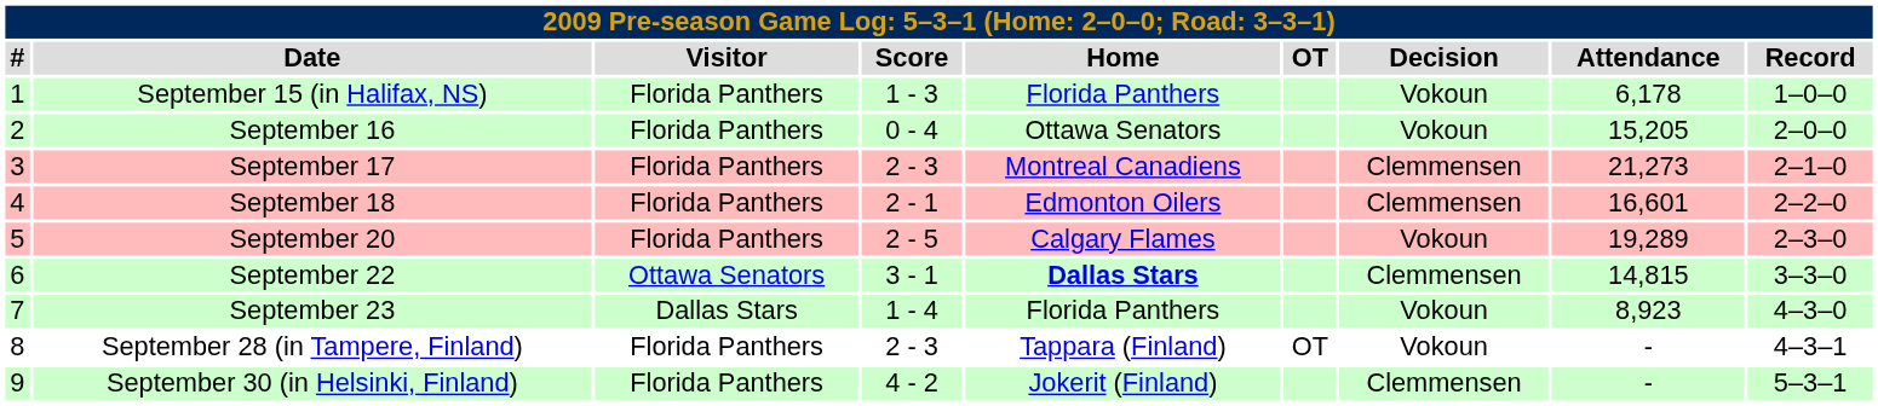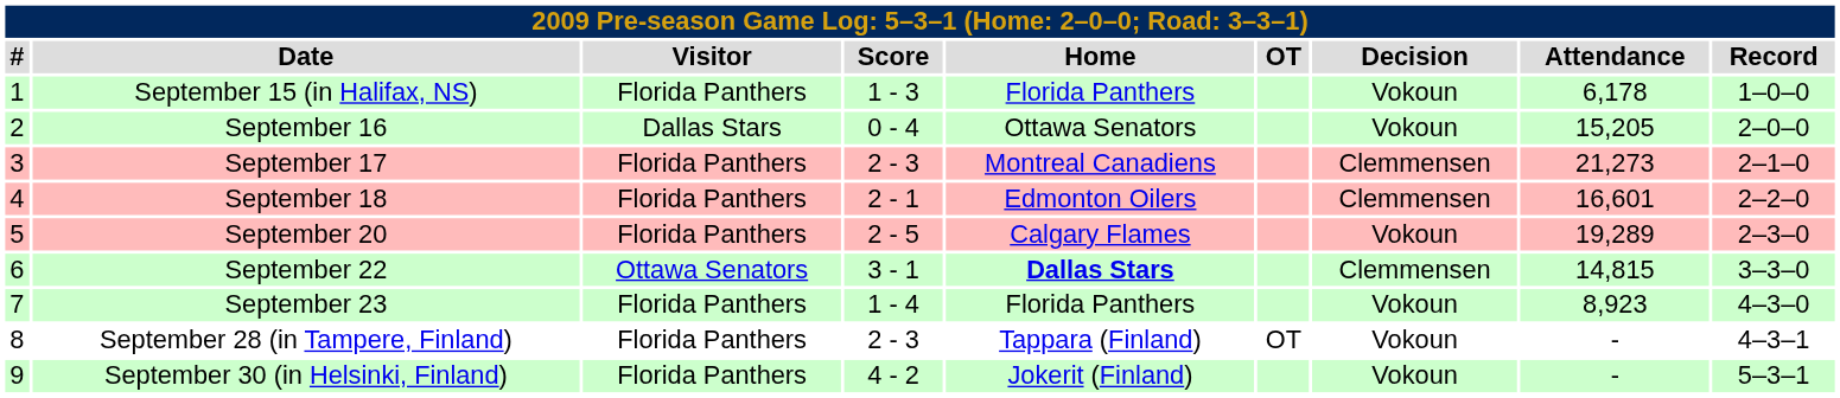 <table class="toccolours collapsible" width=90% style="clear:both; margin:1.5em auto; text-align:center">
 <tr>
 <th colspan=11 style="background:#01285D; color:#D6A10F;">2009 Pre-season Game Log: 5–3–1 (Home: 2–0–0; Road: 3–3–1)</th>
 </tr>
 <tr align="center" bgcolor="#dddddd">
 <td><strong>#</strong></td>
 <td><strong>Date</strong></td>
 <td><strong>Visitor</strong></td>
 <td><strong>Score</strong></td>
 <td><strong>Home</strong></td>
 <td><strong>OT</strong></td>
 <td><strong>Decision</strong></td>
 <td><strong>Attendance</strong></td>
 <td><strong>Record</strong></td>
 </tr>
 <tr align="center" bgcolor="#CCFFCC">
 <td>1</td>
 <td>September 15 (in <a href='#'>Halifax, NS</a>)</td>
 <td>Florida Panthers</td>
 <td>1 - 3</td>
 <td><a href='#'>Florida Panthers</a></td>
 <td></td>
 <td>Vokoun</td>
 <td>6,178</td>
 <td>1–0–0</td>
 </tr>
 <tr align="center" bgcolor="#CCFFCC">
 <td>2</td>
 <td>September 16</td>
-<td>Florida Panthers</td>
+<td>Dallas Stars</td>
 <td>0 - 4</td>
 <td>Ottawa Senators</td>
 <td></td>
 <td>Vokoun</td>
 <td>15,205</td>
 <td>2–0–0</td>
 </tr>
 <tr align="center" bgcolor="#FFBBBB">
 <td>3</td>
 <td>September 17</td>
 <td>Florida Panthers</td>
 <td>2 - 3</td>
 <td><a href='#'>Montreal Canadiens</a></td>
 <td></td>
 <td>Clemmensen</td>
 <td>21,273</td>
 <td>2–1–0</td>
 </tr>
 <tr align="center" bgcolor="#FFBBBB">
 <td>4</td>
 <td>September 18</td>
 <td>Florida Panthers</td>
 <td>2 - 1</td>
 <td><a href='#'>Edmonton Oilers</a></td>
 <td></td>
 <td>Clemmensen</td>
 <td>16,601</td>
 <td>2–2–0</td>
 </tr>
 <tr align="center" bgcolor="#FFBBBB">
 <td>5</td>
 <td>September 20</td>
 <td>Florida Panthers</td>
 <td>2 - 5</td>
 <td><a href='#'>Calgary Flames</a></td>
 <td></td>
 <td>Vokoun</td>
 <td>19,289</td>
 <td>2–3–0</td>
 </tr>
 <tr align="center" bgcolor="#CCFFCC">
 <td>6</td>
 <td>September 22</td>
 <td><a href='#'>Ottawa Senators</a></td>
 <td>3 - 1</td>
 <td><strong><a href='#'>Dallas Stars</a></strong></td>
 <td></td>
 <td>Clemmensen</td>
 <td>14,815</td>
 <td>3–3–0</td>
 </tr>
 <tr align="center" bgcolor="#CCFFCC">
 <td>7</td>
 <td>September 23</td>
-<td>Dallas Stars</td>
+<td>Florida Panthers</td>
 <td>1 - 4</td>
 <td>Florida Panthers</td>
 <td></td>
 <td>Vokoun</td>
 <td>8,923</td>
 <td>4–3–0</td>
 </tr>
 <tr align="center">
 <td>8</td>
 <td>September 28 (in <a href='#'>Tampere, Finland</a>)</td>
 <td>Florida Panthers</td>
 <td>2 - 3</td>
 <td><a href='#'>Tappara</a> (<a href='#'>Finland</a>)</td>
 <td>OT</td>
 <td>Vokoun</td>
 <td>-</td>
 <td>4–3–1</td>
 </tr>
 <tr align="center" bgcolor="#CCFFCC">
 <td>9</td>
 <td>September 30 (in <a href='#'>Helsinki, Finland</a>)</td>
 <td>Florida Panthers</td>
 <td>4 - 2</td>
 <td><a href='#'>Jokerit</a> (<a href='#'>Finland</a>)</td>
 <td></td>
-<td>Clemmensen</td>
+<td>Vokoun</td>
 <td>-</td>
 <td>5–3–1</td>
 </tr>
 </table>
